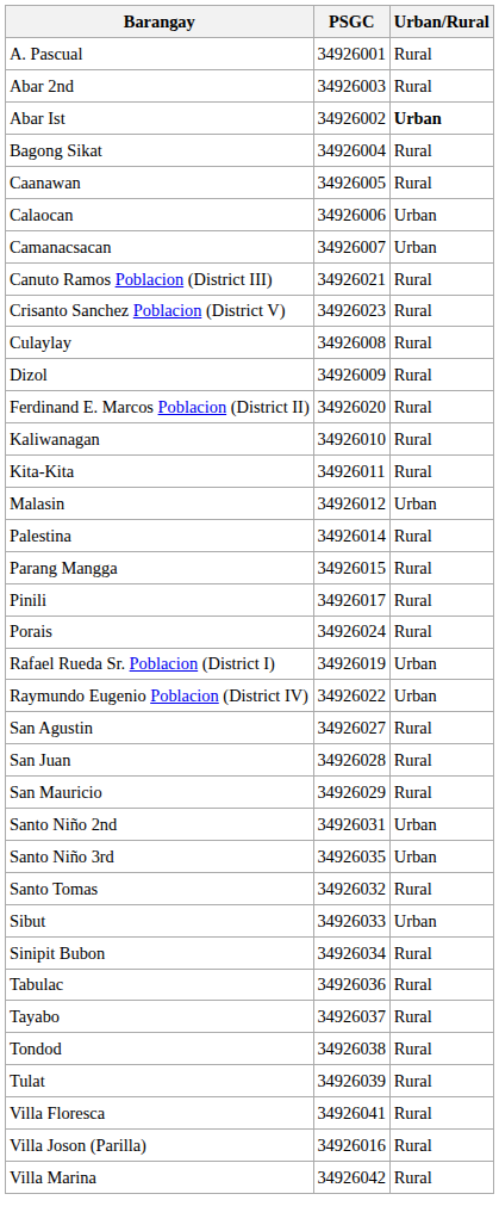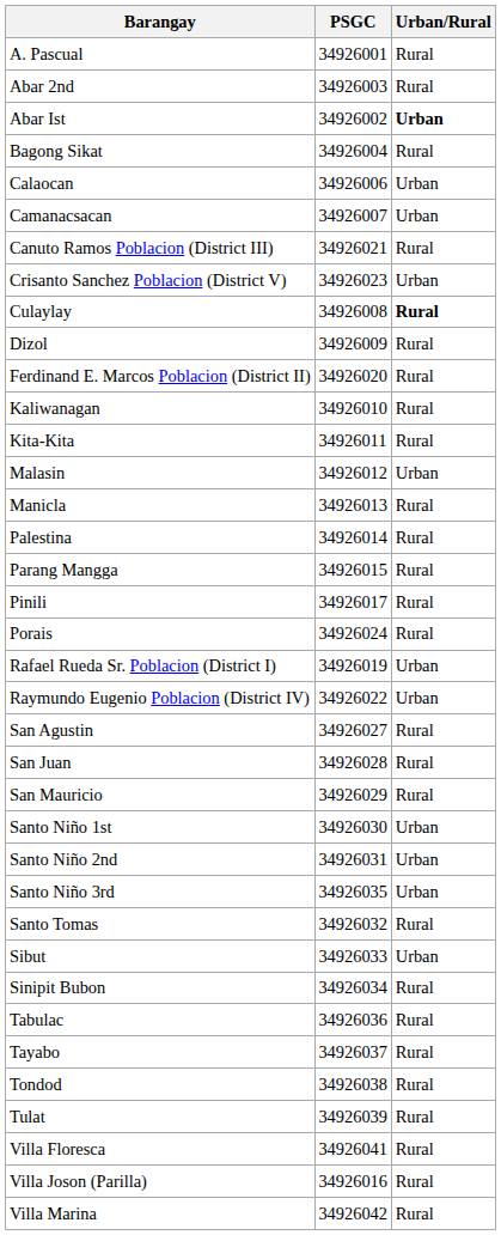 <table class="wikitable sortable" style="background-color:white;font-size:90%;line-height:1.40em;">
 <tr>
 <th>Barangay</th>
 <th>PSGC</th>
 <th>Urban/Rural</th>
 </tr>
 <tr>
 <td>A. Pascual</td>
 <td>34926001</td>
 <td>Rural</td>
 </tr>
 <tr>
 <td>Abar 2nd</td>
 <td>34926003</td>
 <td>Rural</td>
 </tr>
 <tr>
 <td>Abar Ist</td>
 <td>34926002</td>
 <td><strong>Urban</strong></td>
 </tr>
 <tr>
 <td>Bagong Sikat</td>
 <td>34926004</td>
 <td>Rural</td>
 </tr>
 <tr>
-<td>Caanawan</td>
-<td>34926005</td>
-<td>Rural</td>
-</tr>
-<tr>
 <td>Calaocan</td>
 <td>34926006</td>
 <td>Urban</td>
 </tr>
 <tr>
 <td>Camanacsacan</td>
 <td>34926007</td>
 <td>Urban</td>
 </tr>
 <tr>
 <td>Canuto Ramos <a href='#'>Poblacion</a> (District III)</td>
 <td>34926021</td>
 <td>Rural</td>
 </tr>
 <tr>
 <td>Crisanto Sanchez <a href='#'>Poblacion</a> (District V)</td>
 <td>34926023</td>
-<td>Rural</td>
+<td>Urban</td>
 </tr>
 <tr>
 <td>Culaylay</td>
 <td>34926008</td>
-<td>Rural</td>
+<td><strong>Rural</strong></td>
 </tr>
 <tr>
 <td>Dizol</td>
 <td>34926009</td>
 <td>Rural</td>
 </tr>
 <tr>
 <td>Ferdinand E. Marcos <a href='#'>Poblacion</a> (District II)</td>
 <td>34926020</td>
 <td>Rural</td>
 </tr>
 <tr>
 <td>Kaliwanagan</td>
 <td>34926010</td>
 <td>Rural</td>
 </tr>
 <tr>
 <td>Kita-Kita</td>
 <td>34926011</td>
 <td>Rural</td>
 </tr>
 <tr>
 <td>Malasin</td>
 <td>34926012</td>
 <td>Urban</td>
+</tr>
+<tr>
+<td>Manicla</td>
+<td>34926013</td>
+<td>Rural</td>
 </tr>
 <tr>
 <td>Palestina</td>
 <td>34926014</td>
 <td>Rural</td>
 </tr>
 <tr>
 <td>Parang Mangga</td>
 <td>34926015</td>
 <td>Rural</td>
 </tr>
 <tr>
 <td>Pinili</td>
 <td>34926017</td>
 <td>Rural</td>
 </tr>
 <tr>
 <td>Porais</td>
 <td>34926024</td>
 <td>Rural</td>
 </tr>
 <tr>
 <td>Rafael Rueda Sr. <a href='#'>Poblacion</a> (District I)</td>
 <td>34926019</td>
 <td>Urban</td>
 </tr>
 <tr>
 <td>Raymundo Eugenio <a href='#'>Poblacion</a> (District IV)</td>
 <td>34926022</td>
 <td>Urban</td>
 </tr>
 <tr>
 <td>San Agustin</td>
 <td>34926027</td>
 <td>Rural</td>
 </tr>
 <tr>
 <td>San Juan</td>
 <td>34926028</td>
 <td>Rural</td>
 </tr>
 <tr>
 <td>San Mauricio</td>
 <td>34926029</td>
 <td>Rural</td>
+</tr>
+<tr>
+<td>Santo Niño 1st</td>
+<td>34926030</td>
+<td>Urban</td>
 </tr>
 <tr>
 <td>Santo Niño 2nd</td>
 <td>34926031</td>
 <td>Urban</td>
 </tr>
 <tr>
 <td>Santo Niño 3rd</td>
 <td>34926035</td>
 <td>Urban</td>
 </tr>
 <tr>
 <td>Santo Tomas</td>
 <td>34926032</td>
 <td>Rural</td>
 </tr>
 <tr>
 <td>Sibut</td>
 <td>34926033</td>
 <td>Urban</td>
 </tr>
 <tr>
 <td>Sinipit Bubon</td>
 <td>34926034</td>
 <td>Rural</td>
 </tr>
 <tr>
 <td>Tabulac</td>
 <td>34926036</td>
 <td>Rural</td>
 </tr>
 <tr>
 <td>Tayabo</td>
 <td>34926037</td>
 <td>Rural</td>
 </tr>
 <tr>
 <td>Tondod</td>
 <td>34926038</td>
 <td>Rural</td>
 </tr>
 <tr>
 <td>Tulat</td>
 <td>34926039</td>
 <td>Rural</td>
 </tr>
 <tr>
 <td>Villa Floresca</td>
 <td>34926041</td>
 <td>Rural</td>
 </tr>
 <tr>
 <td>Villa Joson (Parilla)</td>
 <td>34926016</td>
 <td>Rural</td>
 </tr>
 <tr>
 <td>Villa Marina</td>
 <td>34926042</td>
 <td>Rural</td>
 </tr>
 </table>
